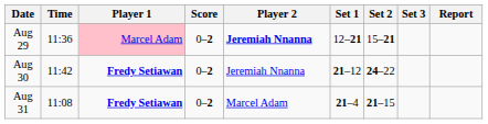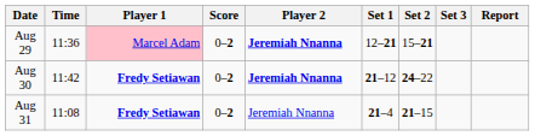 <table class="nowrap wikitable" style="font-size:90%; text-align:center">
 <tr>
 <th width="50">Date</th>
 <th width="50">Time</th>
 <th width="200">Player 1</th>
 <th width="50">Score</th>
 <th width="200">Player 2</th>
 <th width="50">Set 1</th>
 <th width="50">Set 2</th>
 <th width="50">Set 3</th>
 <th width="75">Report</th>
 </tr>
 <tr>
 <td>Aug 29</td>
 <td>11:36</td>
 <td align="right" style="background: pink;"><a href='#'>Marcel Adam</a> </td>
 <td>0–<strong>2</strong></td>
 <td align="left"> <strong><a href='#'>Jeremiah Nnanna</a></strong></td>
 <td>12–<strong>21</strong></td>
 <td>15–<strong>21</strong></td>
 <td></td>
 <td></td>
 </tr>
 <tr>
 <td>Aug 30</td>
 <td>11:42</td>
 <td align="right"><strong><a href='#'>Fredy Setiawan</a></strong> </td>
 <td>0–<strong>2</strong></td>
-<td align="left"> <a href='#'>Jeremiah Nnanna</a></td>
+<td align="left"><strong> <a href='#'>Jeremiah Nnanna</a></strong></td>
 <td><strong>21</strong>–12</td>
 <td><strong>24</strong>–22</td>
 <td></td>
 <td></td>
 </tr>
 <tr>
 <td>Aug 31</td>
 <td>11:08</td>
 <td align="right"><strong><a href='#'>Fredy Setiawan</a> </strong></td>
 <td>0–<strong>2</strong></td>
-<td align="left"> <a href='#'>Marcel Adam</a></td>
+<td align="left"> <a href='#'>Jeremiah Nnanna</a></td>
 <td><strong>21</strong>–4</td>
 <td><strong>21</strong>–15</td>
 <td></td>
 <td></td>
 </tr>
 </table>
